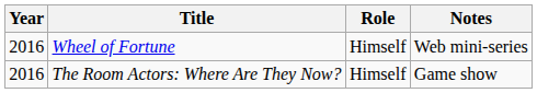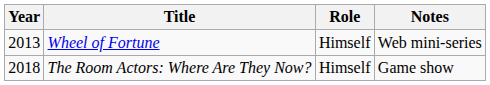 <table class="wikitable" style="font-size:100%">
 <tr style="text-align:center;">
 <th>Year</th>
 <th>Title</th>
 <th>Role</th>
 <th>Notes</th>
 </tr>
 <tr>
-<td rowspan="1">2016</td>
+<td rowspan="1">2013</td>
 <td><em><a href='#'>Wheel of Fortune</a></em></td>
 <td>Himself</td>
 <td>Web mini-series</td>
 </tr>
 <tr>
-<td rowspan="1">2016</td>
+<td rowspan="1">2018</td>
 <td><em>The Room Actors: Where Are They Now?</em></td>
 <td>Himself</td>
 <td>Game show</td>
 </tr>
 <tr>
 </tr>
 </table>
